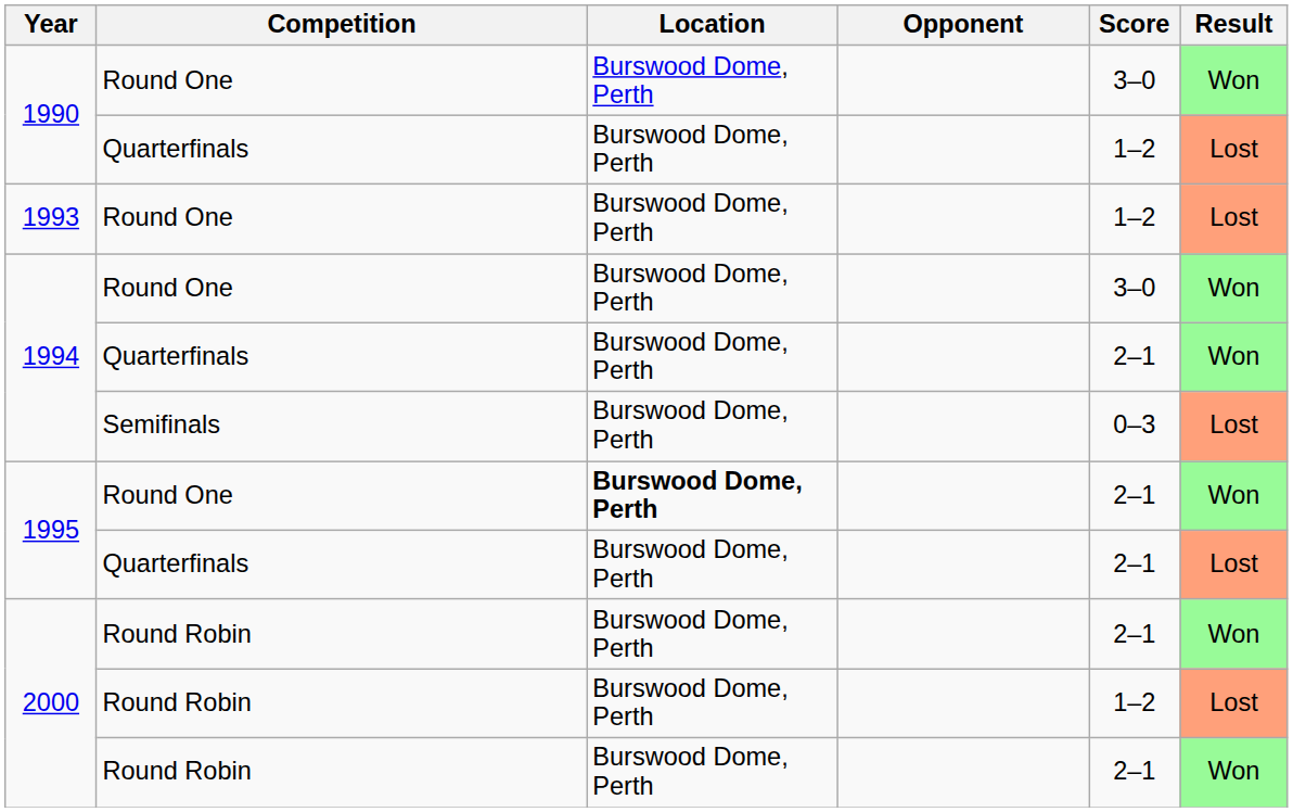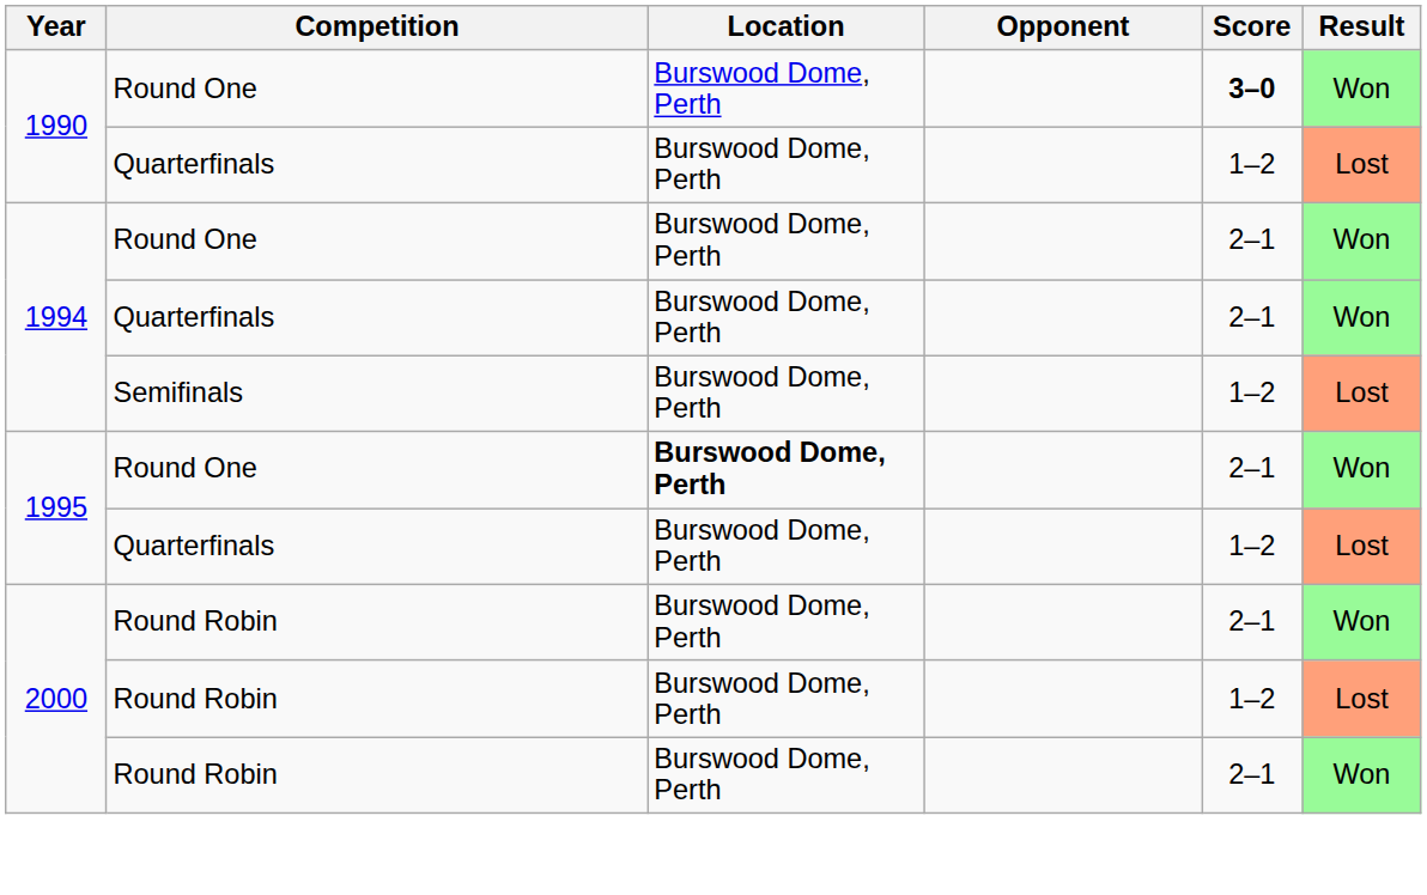 <table class="wikitable">
 <tr>
 <th width="50">Year</th>
 <th width="300">Competition</th>
 <th width="150">Location</th>
 <th width="150">Opponent</th>
 <th width="50">Score</th>
 <th width="60">Result</th>
 </tr>
 <tr>
 <td align="center" rowspan="2"><a href='#'>1990</a></td>
 <td>Round One</td>
 <td><a href='#'>Burswood Dome</a>, <a href='#'>Perth</a></td>
 <td></td>
-<td align="center">3–0</td>
+<td align="center"><strong>3–0</strong></td>
 <td align="center" bgcolor="98FB98">Won</td>
 </tr>
 <tr>
 <td>Quarterfinals</td>
 <td>Burswood Dome, Perth</td>
 <td></td>
 <td align="center">1–2</td>
 <td align="center" bgcolor="FFA07A">Lost</td>
 </tr>
 <tr>
-<td align="center" rowspan="1"><a href='#'>1993</a></td>
-<td>Round One</td>
-<td>Burswood Dome, Perth</td>
-<td></td>
-<td align="center">1–2</td>
-<td align="center" bgcolor="FFA07A">Lost</td>
-</tr>
-<tr>
 <td align="center" rowspan="3"><a href='#'>1994</a></td>
 <td>Round One</td>
 <td>Burswood Dome, Perth</td>
 <td></td>
-<td align="center">3–0</td>
+<td align="center">2–1</td>
 <td align="center" bgcolor="98FB98">Won</td>
 </tr>
 <tr>
 <td>Quarterfinals</td>
 <td>Burswood Dome, Perth</td>
 <td></td>
 <td align="center">2–1</td>
 <td align="center" bgcolor="98FB98">Won</td>
 </tr>
 <tr>
 <td>Semifinals</td>
 <td>Burswood Dome, Perth</td>
 <td></td>
-<td align="center">0–3</td>
+<td align="center">1–2</td>
 <td align="center" bgcolor="FFA07A">Lost</td>
 </tr>
 <tr>
 <td align="center" rowspan="2"><a href='#'>1995</a></td>
 <td>Round One</td>
 <td><strong>Burswood Dome, Perth</strong></td>
 <td></td>
 <td align="center">2–1</td>
 <td align="center" bgcolor="98FB98">Won</td>
 </tr>
 <tr>
 <td>Quarterfinals</td>
 <td>Burswood Dome, Perth</td>
 <td></td>
-<td align="center">2–1</td>
+<td align="center">1–2</td>
 <td align="center" bgcolor="FFA07A">Lost</td>
 </tr>
 <tr>
 <td align="center" rowspan="3"><a href='#'>2000</a></td>
 <td>Round Robin</td>
 <td>Burswood Dome, Perth</td>
 <td></td>
 <td align="center">2–1</td>
 <td align="center" bgcolor="#98FB98">Won</td>
 </tr>
 <tr>
 <td>Round Robin</td>
 <td>Burswood Dome, Perth</td>
 <td></td>
 <td align="center">1–2</td>
 <td align="center" bgcolor="#FFA07A">Lost</td>
 </tr>
 <tr>
 <td>Round Robin</td>
 <td>Burswood Dome, Perth</td>
 <td></td>
 <td align="center">2–1</td>
 <td align="center" bgcolor="#98FB98">Won</td>
 </tr>
 </table>
